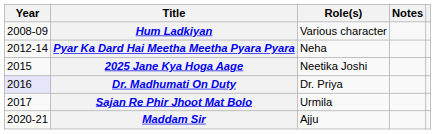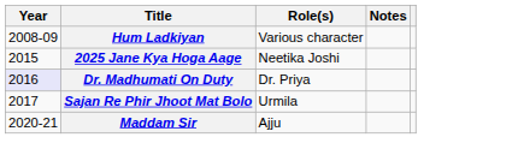 <table class="wikitable plainrowheaders sortable" style="margin-right: 0;">
 <tr>
 <th scope="col">Year</th>
 <th scope="col">Title</th>
 <th scope="col" class="unsortable">Role(s)</th>
 <th scope="col" class="unsortable">Notes</th>
 <th scope="col" class="unsortable"></th>
 </tr>
 <tr>
 <td>2008-09</td>
 <th scope="row"><em><a href='#'>Hum Ladkiyan</a></em></th>
 <td>Various character</td>
-<td></td>
-<td></td>
-</tr>
-<tr>
-<td>2012-14</td>
-<th scope="row"><em><a href='#'>Pyar Ka Dard Hai Meetha Meetha Pyara Pyara</a></em></th>
-<td>Neha</td>
 <td></td>
 <td></td>
 </tr>
 <tr>
 <td>2015</td>
 <th scope="row"><em><a href='#'>2025 Jane Kya Hoga Aage</a></em></th>
 <td>Neetika Joshi</td>
 <td></td>
 <td></td>
 </tr>
 <tr>
 <td style="background: lavender;">2016</td>
 <th scope="row"><em><a href='#'>Dr. Madhumati On Duty</a></em></th>
 <td>Dr. Priya</td>
 <td></td>
 <td></td>
 </tr>
 <tr>
 <td>2017</td>
 <th scope="row"><em><a href='#'>Sajan Re Phir Jhoot Mat Bolo</a></em></th>
 <td>Urmila</td>
 <td></td>
 <td></td>
 </tr>
 <tr>
 <td>2020-21</td>
 <th scope="row"><em><a href='#'>Maddam Sir</a></em></th>
 <td>Ajju</td>
 <td></td>
 <td style="text-align:center;"></td>
 </tr>
 </table>
